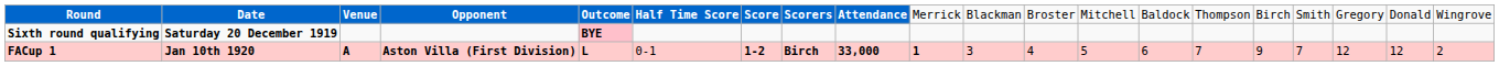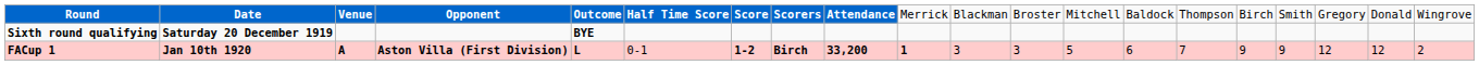 <table class="wikitable">
 <tr>
 <td style="background:#0066CC; color:#FFFFFF; text-align:center;"><strong>Round</strong></td>
 <td style="background:#0066CC; color:#FFFFFF; text-align:center;"><strong>Date</strong></td>
 <td style="background:#0066CC; color:#FFFFFF; text-align:center;"><strong>Venue</strong></td>
 <td style="background:#0066CC; color:#FFFFFF; text-align:center;"><strong>Opponent</strong></td>
 <td style="background:#0066CC; color:#FFFFFF; text-align:center;"><strong>Outcome</strong></td>
 <td style="background:#0066CC; color:#FFFFFF; text-align:center;"><strong>Half Time Score</strong></td>
 <td style="background:#0066CC; color:#FFFFFF; text-align:center;"><strong>Score</strong></td>
 <td style="background:#0066CC; color:#FFFFFF; text-align:center;"><strong>Scorers</strong></td>
 <td style="background:#0066CC; color:#FFFFFF; text-align:center;"><strong>Attendance</strong></td>
 <td>Merrick</td>
 <td>Blackman</td>
 <td>Broster</td>
 <td>Mitchell</td>
 <td>Baldock</td>
 <td>Thompson</td>
 <td>Birch</td>
 <td>Smith</td>
 <td>Gregory</td>
 <td>Donald</td>
 <td>Wingrove</td>
 </tr>
 <tr>
 <td><strong>Sixth round qualifying</strong></td>
 <td><strong>Saturday 20 December 1919</strong></td>
 <td></td>
 <td></td>
-<td style="background: pink;"><strong>BYE</strong></td>
+<td><strong>BYE</strong></td>
 <td></td>
 <td></td>
 <td></td>
 <td></td>
 <td></td>
 <td></td>
 <td></td>
 <td></td>
 <td></td>
 <td></td>
 <td></td>
 <td></td>
 <td></td>
 <td></td>
 <td></td>
 </tr>
 <tr bgcolor="#FFCCCC">
 <td><strong>FACup 1</strong></td>
 <td><strong>Jan 10th 1920</strong></td>
 <td><strong>A</strong></td>
 <td><strong>Aston Villa (First Division)</strong></td>
 <td><strong>L</strong></td>
 <td>0-1</td>
 <td><strong>1-2</strong></td>
 <td><strong>Birch</strong></td>
-<td><strong>33,000</strong></td>
+<td><strong>33,200</strong></td>
 <td><strong>1</strong></td>
 <td>3</td>
-<td>4</td>
+<td>3</td>
 <td>5</td>
 <td>6</td>
 <td>7</td>
 <td>9</td>
-<td>7</td>
+<td>9</td>
 <td>12</td>
 <td>12</td>
 <td>2</td>
 </tr>
 </table>
